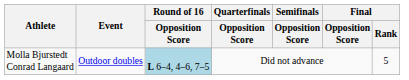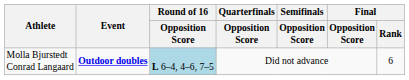 <table class=wikitable style="font-size:90%">
 <tr>
 <th rowspan="2">Athlete</th>
 <th rowspan="2">Event</th>
 <th>Round of 16</th>
 <th>Quarterfinals</th>
 <th>Semifinals</th>
 <th colspan="2">Final</th>
 </tr>
 <tr>
 <th>Opposition<br>Score</th>
 <th>Opposition<br>Score</th>
 <th>Opposition<br>Score</th>
 <th>Opposition<br>Score</th>
 <th>Rank</th>
 </tr>
 <tr>
 <td>Molla Bjurstedt <br> Conrad Langaard</td>
-<td><a href='#'>Outdoor doubles</a></td>
+<td><strong><a href='#'>Outdoor doubles</a></strong></td>
 <td align=center style="background: lightblue;"> <br> <strong>L</strong> 6–4, 4–6, 7–5</td>
 <td align=center colspan=3>Did not advance</td>
-<td align=center>5</td>
+<td align=center>6</td>
 </tr>
 </table>
